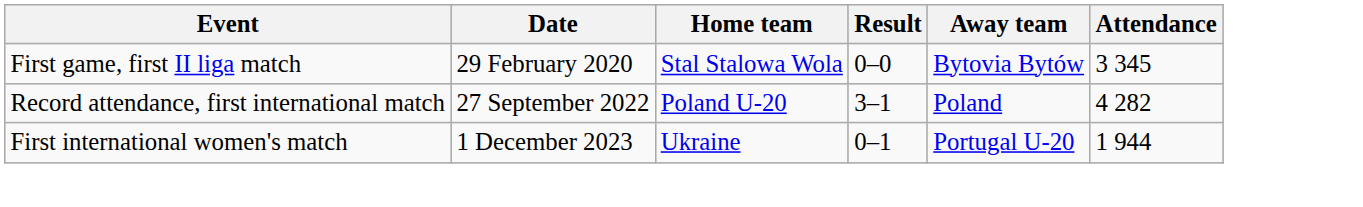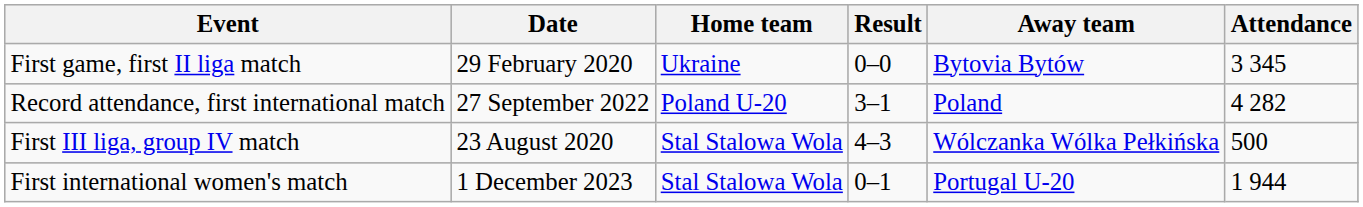 <table class="wikitable">
 <tr>
 <th>Event</th>
 <th>Date</th>
 <th>Home team</th>
 <th>Result</th>
 <th>Away team</th>
 <th>Attendance</th>
 </tr>
 <tr>
 <td>First game, first <a href='#'>II liga</a> match</td>
 <td>29 February 2020</td>
-<td><a href='#'>Stal Stalowa Wola</a></td>
+<td><a href='#'>Ukraine</a></td>
 <td>0–0</td>
 <td><a href='#'>Bytovia Bytów</a></td>
 <td>3 345</td>
 </tr>
 <tr>
 <td>Record attendance, first international match</td>
 <td>27 September 2022</td>
 <td><a href='#'>Poland U-20</a></td>
 <td>3–1</td>
 <td><a href='#'>Poland</a></td>
 <td>4 282</td>
 </tr>
 <tr>
+<td>First <a href='#'>III liga, group IV</a> match</td>
+<td>23 August 2020</td>
+<td><a href='#'>Stal Stalowa Wola</a></td>
+<td>4–3</td>
+<td><a href='#'>Wólczanka Wólka Pełkińska</a></td>
+<td>500</td>
+</tr>
+<tr>
 <td>First international women's match</td>
 <td>1 December 2023</td>
-<td><a href='#'>Ukraine</a></td>
+<td><a href='#'>Stal Stalowa Wola</a></td>
 <td>0–1</td>
 <td><a href='#'>Portugal U-20</a></td>
 <td>1 944</td>
 </tr>
 </table>
